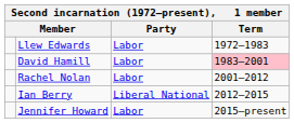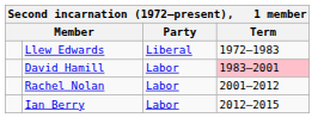 <table class="wikitable">
 <tr>
 <th colspan="4">Second incarnation (1972–present),   1 member</th>
 </tr>
 <tr>
 <th colspan="2">Member</th>
 <th>Party</th>
 <th>Term</th>
 </tr>
 <tr>
 <td> </td>
 <td><a href='#'>Llew Edwards</a></td>
-<td><a href='#'>Labor</a></td>
+<td><a href='#'>Liberal</a></td>
 <td>1972–1983</td>
 </tr>
 <tr>
 <td> </td>
 <td><a href='#'>David Hamill</a></td>
 <td><a href='#'>Labor</a></td>
 <td style="background: pink;">1983–2001</td>
 </tr>
 <tr>
 <td> </td>
 <td><a href='#'>Rachel Nolan</a></td>
 <td><a href='#'>Labor</a></td>
 <td>2001–2012</td>
 </tr>
 <tr>
 <td> </td>
 <td><a href='#'>Ian Berry</a></td>
-<td><a href='#'>Liberal National</a></td>
+<td><a href='#'>Labor</a></td>
 <td>2012–2015</td>
 </tr>
-<tr>
-<td> </td>
-<td><a href='#'>Jennifer Howard</a></td>
-<td><a href='#'>Labor</a></td>
-<td>2015–present</td>
-</tr>
 </table>
